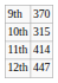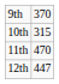 <table class="wikitable">
 <tr>
 <td>9th</td>
 <td>370</td>
 </tr>
 <tr>
 <td>10th</td>
 <td>315</td>
 </tr>
 <tr>
 <td>11th</td>
-<td>414</td>
+<td>470</td>
 </tr>
 <tr>
 <td>12th</td>
 <td>447</td>
 </tr>
 </table>
